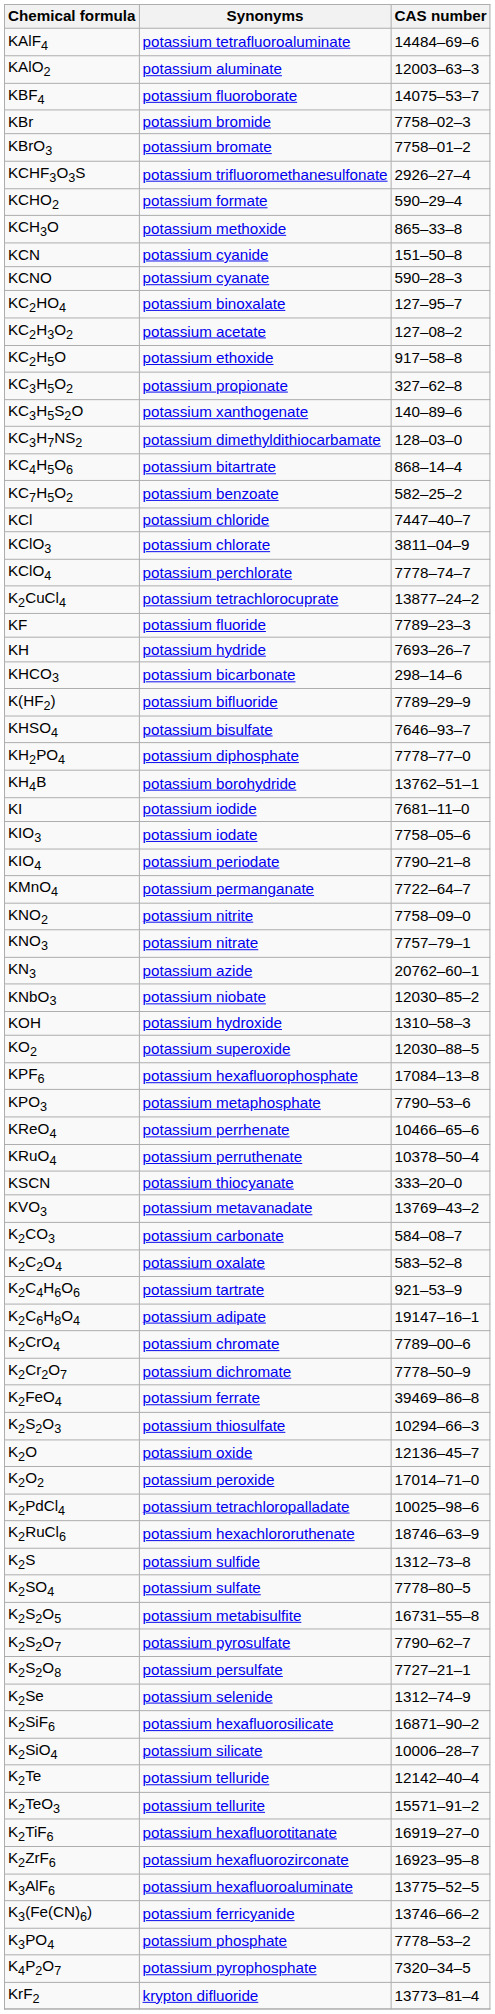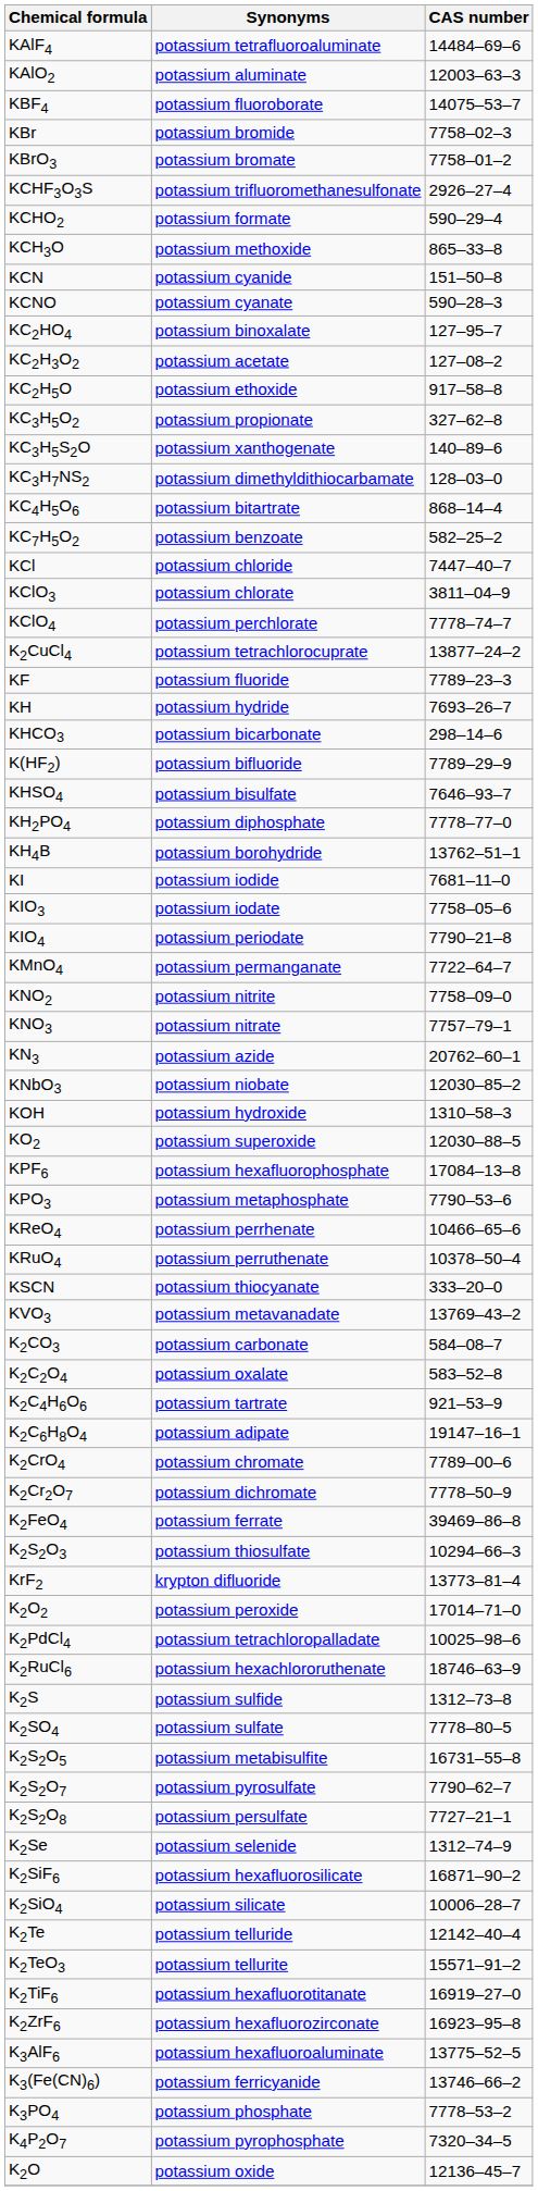 <table class="wikitable">
 <tr>
 <th>Chemical formula</th>
 <th>Synonyms</th>
 <th>CAS number</th>
 </tr>
 <tr>
 <td>KAlF<sub>4</sub></td>
 <td><a href='#'>potassium tetrafluoroaluminate</a></td>
 <td>14484–69–6</td>
 </tr>
 <tr>
 <td>KAlO<sub>2</sub></td>
 <td><a href='#'>potassium aluminate</a></td>
 <td>12003–63–3</td>
 </tr>
 <tr>
 <td>KBF<sub>4</sub></td>
 <td><a href='#'>potassium fluoroborate</a></td>
 <td>14075–53–7</td>
 </tr>
 <tr>
 <td>KBr</td>
 <td><a href='#'>potassium bromide</a></td>
 <td>7758–02–3</td>
 </tr>
 <tr>
 <td>KBrO<sub>3</sub></td>
 <td><a href='#'>potassium bromate</a></td>
 <td>7758–01–2</td>
 </tr>
 <tr>
 <td>KCHF<sub>3</sub>O<sub>3</sub>S</td>
 <td><a href='#'>potassium trifluoromethanesulfonate</a></td>
 <td>2926–27–4</td>
 </tr>
 <tr>
 <td>KCHO<sub>2</sub></td>
 <td><a href='#'>potassium formate</a></td>
 <td>590–29–4</td>
 </tr>
 <tr>
 <td>KCH<sub>3</sub>O</td>
 <td><a href='#'>potassium methoxide</a></td>
 <td>865–33–8</td>
 </tr>
 <tr>
 <td>KCN</td>
 <td><a href='#'>potassium cyanide</a></td>
 <td>151–50–8</td>
 </tr>
 <tr>
 <td>KCNO</td>
 <td><a href='#'>potassium cyanate</a></td>
 <td>590–28–3</td>
 </tr>
 <tr>
 <td>KC<sub>2</sub>HO<sub>4</sub></td>
 <td><a href='#'>potassium binoxalate</a></td>
 <td>127–95–7</td>
 </tr>
 <tr>
 <td>KC<sub>2</sub>H<sub>3</sub>O<sub>2</sub></td>
 <td><a href='#'>potassium acetate</a></td>
 <td>127–08–2</td>
 </tr>
 <tr>
 <td>KC<sub>2</sub>H<sub>5</sub>O</td>
 <td><a href='#'>potassium ethoxide</a></td>
 <td>917–58–8</td>
 </tr>
 <tr>
 <td>KC<sub>3</sub>H<sub>5</sub>O<sub>2</sub></td>
 <td><a href='#'>potassium propionate</a></td>
 <td>327–62–8</td>
 </tr>
 <tr>
 <td>KC<sub>3</sub>H<sub>5</sub>S<sub>2</sub>O</td>
 <td><a href='#'>potassium xanthogenate</a></td>
 <td>140–89–6</td>
 </tr>
 <tr>
 <td>KC<sub>3</sub>H<sub>7</sub>NS<sub>2</sub></td>
 <td><a href='#'>potassium dimethyldithiocarbamate</a></td>
 <td>128–03–0</td>
 </tr>
 <tr>
 <td>KC<sub>4</sub>H<sub>5</sub>O<sub>6</sub></td>
 <td><a href='#'>potassium bitartrate</a></td>
 <td>868–14–4</td>
 </tr>
 <tr>
 <td>KC<sub>7</sub>H<sub>5</sub>O<sub>2</sub></td>
 <td><a href='#'>potassium benzoate</a></td>
 <td>582–25–2</td>
 </tr>
 <tr>
 <td>KCl</td>
 <td><a href='#'>potassium chloride</a></td>
 <td>7447–40–7</td>
 </tr>
 <tr>
 <td>KClO<sub>3</sub></td>
 <td><a href='#'>potassium chlorate</a></td>
 <td>3811–04–9</td>
 </tr>
 <tr>
 <td>KClO<sub>4</sub></td>
 <td><a href='#'>potassium perchlorate</a></td>
 <td>7778–74–7</td>
 </tr>
 <tr>
 <td>K<sub>2</sub>CuCl<sub>4</sub></td>
 <td><a href='#'>potassium tetrachlorocuprate</a></td>
 <td>13877–24–2</td>
 </tr>
 <tr>
 <td>KF</td>
 <td><a href='#'>potassium fluoride</a></td>
 <td>7789–23–3</td>
 </tr>
 <tr>
 <td>KH</td>
 <td><a href='#'>potassium hydride</a></td>
 <td>7693–26–7</td>
 </tr>
 <tr>
 <td>KHCO<sub>3</sub></td>
 <td><a href='#'>potassium bicarbonate</a></td>
 <td>298–14–6</td>
 </tr>
 <tr>
 <td>K(HF<sub>2</sub>)</td>
 <td><a href='#'>potassium bifluoride</a></td>
 <td>7789–29–9</td>
 </tr>
 <tr>
 <td>KHSO<sub>4</sub></td>
 <td><a href='#'>potassium bisulfate</a></td>
 <td>7646–93–7</td>
 </tr>
 <tr>
 <td>KH<sub>2</sub>PO<sub>4</sub></td>
 <td><a href='#'>potassium diphosphate</a></td>
 <td>7778–77–0</td>
 </tr>
 <tr>
 <td>KH<sub>4</sub>B</td>
 <td><a href='#'>potassium borohydride</a></td>
 <td>13762–51–1</td>
 </tr>
 <tr>
 <td>KI</td>
 <td><a href='#'>potassium iodide</a></td>
 <td>7681–11–0</td>
 </tr>
 <tr>
 <td>KIO<sub>3</sub></td>
 <td><a href='#'>potassium iodate</a></td>
 <td>7758–05–6</td>
 </tr>
 <tr>
 <td>KIO<sub>4</sub></td>
 <td><a href='#'>potassium periodate</a></td>
 <td>7790–21–8</td>
 </tr>
 <tr>
 <td>KMnO<sub>4</sub></td>
 <td><a href='#'>potassium permanganate</a></td>
 <td>7722–64–7</td>
 </tr>
 <tr>
 <td>KNO<sub>2</sub></td>
 <td><a href='#'>potassium nitrite</a></td>
 <td>7758–09–0</td>
 </tr>
 <tr>
 <td>KNO<sub>3</sub></td>
 <td><a href='#'>potassium nitrate</a></td>
 <td>7757–79–1</td>
 </tr>
 <tr>
 <td>KN<sub>3</sub></td>
 <td><a href='#'>potassium azide</a></td>
 <td>20762–60–1</td>
 </tr>
 <tr>
 <td>KNbO<sub>3</sub></td>
 <td><a href='#'>potassium niobate</a></td>
 <td>12030–85–2</td>
 </tr>
 <tr>
 <td>KOH</td>
 <td><a href='#'>potassium hydroxide</a></td>
 <td>1310–58–3</td>
 </tr>
 <tr>
 <td>KO<sub>2</sub></td>
 <td><a href='#'>potassium superoxide</a></td>
 <td>12030–88–5</td>
 </tr>
 <tr>
 <td>KPF<sub>6</sub></td>
 <td><a href='#'>potassium hexafluorophosphate</a></td>
 <td>17084–13–8</td>
 </tr>
 <tr>
 <td>KPO<sub>3</sub></td>
 <td><a href='#'>potassium metaphosphate</a></td>
 <td>7790–53–6</td>
 </tr>
 <tr>
 <td>KReO<sub>4</sub></td>
 <td><a href='#'>potassium perrhenate</a></td>
 <td>10466–65–6</td>
 </tr>
 <tr>
 <td>KRuO<sub>4</sub></td>
 <td><a href='#'>potassium perruthenate</a></td>
 <td>10378–50–4</td>
 </tr>
 <tr>
 <td>KSCN</td>
 <td><a href='#'>potassium thiocyanate</a></td>
 <td>333–20–0</td>
 </tr>
 <tr>
 <td>KVO<sub>3</sub></td>
 <td><a href='#'>potassium metavanadate</a></td>
 <td>13769–43–2</td>
 </tr>
 <tr>
 <td>K<sub>2</sub>CO<sub>3</sub></td>
 <td><a href='#'>potassium carbonate</a></td>
 <td>584–08–7</td>
 </tr>
 <tr>
 <td>K<sub>2</sub>C<sub>2</sub>O<sub>4</sub></td>
 <td><a href='#'>potassium oxalate</a></td>
 <td>583–52–8</td>
 </tr>
 <tr>
 <td>K<sub>2</sub>C<sub>4</sub>H<sub>6</sub>O<sub>6</sub></td>
 <td><a href='#'>potassium tartrate</a></td>
 <td>921–53–9</td>
 </tr>
 <tr>
 <td>K<sub>2</sub>C<sub>6</sub>H<sub>8</sub>O<sub>4</sub></td>
 <td><a href='#'>potassium adipate</a></td>
 <td>19147–16–1</td>
 </tr>
 <tr>
 <td>K<sub>2</sub>CrO<sub>4</sub></td>
 <td><a href='#'>potassium chromate</a></td>
 <td>7789–00–6</td>
 </tr>
 <tr>
 <td>K<sub>2</sub>Cr<sub>2</sub>O<sub>7</sub></td>
 <td><a href='#'>potassium dichromate</a></td>
 <td>7778–50–9</td>
 </tr>
 <tr>
 <td>K<sub>2</sub>FeO<sub>4</sub></td>
 <td><a href='#'>potassium ferrate</a></td>
 <td>39469–86–8</td>
 </tr>
 <tr>
 <td>K<sub>2</sub>S<sub>2</sub>O<sub>3</sub></td>
 <td><a href='#'>potassium thiosulfate</a></td>
 <td>10294–66–3</td>
 </tr>
 <tr>
-<td>K<sub>2</sub>O</td>
-<td><a href='#'>potassium oxide</a></td>
-<td>12136–45–7</td>
+<td>KrF<sub>2</sub></td>
+<td><a href='#'>krypton difluoride</a></td>
+<td>13773–81–4</td>
 </tr>
 <tr>
 <td>K<sub>2</sub>O<sub>2</sub></td>
 <td><a href='#'>potassium peroxide</a></td>
 <td>17014–71–0</td>
 </tr>
 <tr>
 <td>K<sub>2</sub>PdCl<sub>4</sub></td>
 <td><a href='#'>potassium tetrachloropalladate</a></td>
 <td>10025–98–6</td>
 </tr>
 <tr>
 <td>K<sub>2</sub>RuCl<sub>6</sub></td>
 <td><a href='#'>potassium hexachlororuthenate</a></td>
 <td>18746–63–9</td>
 </tr>
 <tr>
 <td>K<sub>2</sub>S</td>
 <td><a href='#'>potassium sulfide</a></td>
 <td>1312–73–8</td>
 </tr>
 <tr>
 <td>K<sub>2</sub>SO<sub>4</sub></td>
 <td><a href='#'>potassium sulfate</a></td>
 <td>7778–80–5</td>
 </tr>
 <tr>
 <td>K<sub>2</sub>S<sub>2</sub>O<sub>5</sub></td>
 <td><a href='#'>potassium metabisulfite</a></td>
 <td>16731–55–8</td>
 </tr>
 <tr>
 <td>K<sub>2</sub>S<sub>2</sub>O<sub>7</sub></td>
 <td><a href='#'>potassium pyrosulfate</a></td>
 <td>7790–62–7</td>
 </tr>
 <tr>
 <td>K<sub>2</sub>S<sub>2</sub>O<sub>8</sub></td>
 <td><a href='#'>potassium persulfate</a></td>
 <td>7727–21–1</td>
 </tr>
 <tr>
 <td>K<sub>2</sub>Se</td>
 <td><a href='#'>potassium selenide</a></td>
 <td>1312–74–9</td>
 </tr>
 <tr>
 <td>K<sub>2</sub>SiF<sub>6</sub></td>
 <td><a href='#'>potassium hexafluorosilicate</a></td>
 <td>16871–90–2</td>
 </tr>
 <tr>
 <td>K<sub>2</sub>SiO<sub>4</sub></td>
 <td><a href='#'>potassium silicate</a></td>
 <td>10006–28–7</td>
 </tr>
 <tr>
 <td>K<sub>2</sub>Te</td>
 <td><a href='#'>potassium telluride</a></td>
 <td>12142–40–4</td>
 </tr>
 <tr>
 <td>K<sub>2</sub>TeO<sub>3</sub></td>
 <td><a href='#'>potassium tellurite</a></td>
 <td>15571–91–2</td>
 </tr>
 <tr>
 <td>K<sub>2</sub>TiF<sub>6</sub></td>
 <td><a href='#'>potassium hexafluorotitanate</a></td>
 <td>16919–27–0</td>
 </tr>
 <tr>
 <td>K<sub>2</sub>ZrF<sub>6</sub></td>
 <td><a href='#'>potassium hexafluorozirconate</a></td>
 <td>16923–95–8</td>
 </tr>
 <tr>
 <td>K<sub>3</sub>AlF<sub>6</sub></td>
 <td><a href='#'>potassium hexafluoroaluminate</a></td>
 <td>13775–52–5</td>
 </tr>
 <tr>
 <td>K<sub>3</sub>(Fe(CN)<sub>6</sub>)</td>
 <td><a href='#'>potassium ferricyanide</a></td>
 <td>13746–66–2</td>
 </tr>
 <tr>
 <td>K<sub>3</sub>PO<sub>4</sub></td>
 <td><a href='#'>potassium phosphate</a></td>
 <td>7778–53–2</td>
 </tr>
 <tr>
 <td>K<sub>4</sub>P<sub>2</sub>O<sub>7</sub></td>
 <td><a href='#'>potassium pyrophosphate</a></td>
 <td>7320–34–5</td>
 </tr>
 <tr>
-<td>KrF<sub>2</sub></td>
-<td><a href='#'>krypton difluoride</a></td>
-<td>13773–81–4</td>
+<td>K<sub>2</sub>O</td>
+<td><a href='#'>potassium oxide</a></td>
+<td>12136–45–7</td>
 </tr>
 <tr>
 </tr>
 </table>
